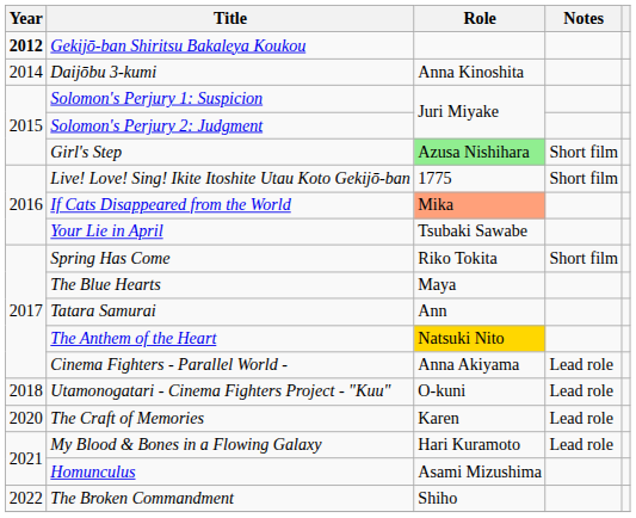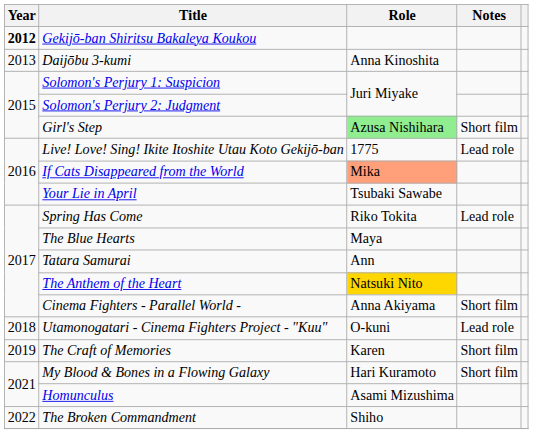 <table class="wikitable">
 <tr>
 <th>Year</th>
 <th>Title</th>
 <th>Role</th>
 <th>Notes</th>
 <th></th>
 </tr>
 <tr>
 <td><strong>2012</strong></td>
 <td><em><a href='#'>Gekijō-ban Shiritsu Bakaleya Koukou</a></em></td>
 <td></td>
 <td></td>
 <td></td>
 </tr>
 <tr>
-<td>2014</td>
+<td>2013</td>
 <td><em>Daijōbu 3-kumi</em></td>
 <td>Anna Kinoshita</td>
 <td></td>
 <td></td>
 </tr>
 <tr>
 <td rowspan="3">2015</td>
 <td><em><a href='#'>Solomon's Perjury 1: Suspicion</a></em></td>
 <td rowspan="2">Juri Miyake</td>
 <td></td>
 <td></td>
 </tr>
 <tr>
 <td><a href='#'><em>Solomon's Perjury 2: Judgment</em></a></td>
 <td></td>
 <td></td>
 </tr>
 <tr>
 <td><em>Girl's Step</em></td>
 <td style="background: lightgreen;">Azusa Nishihara</td>
 <td>Short film</td>
 <td></td>
 </tr>
 <tr>
 <td rowspan="3">2016</td>
 <td><em>Live! Love! Sing! Ikite Itoshite Utau Koto Gekijō-ban</em></td>
 <td>1775</td>
-<td>Short film</td>
+<td>Lead role</td>
 <td></td>
 </tr>
 <tr>
 <td><em><a href='#'>If Cats Disappeared from the World</a></em></td>
 <td style="background: lightsalmon;">Mika</td>
 <td></td>
 <td></td>
 </tr>
 <tr>
 <td><em><a href='#'>Your Lie in April</a></em></td>
 <td>Tsubaki Sawabe</td>
 <td></td>
 <td></td>
 </tr>
 <tr>
 <td rowspan="5">2017</td>
 <td><em>Spring Has Come</em></td>
 <td>Riko Tokita</td>
-<td>Short film</td>
+<td>Lead role</td>
 <td></td>
 </tr>
 <tr>
 <td><em>The Blue Hearts</em></td>
 <td>Maya</td>
 <td></td>
 <td></td>
 </tr>
 <tr>
 <td><em>Tatara Samurai</em></td>
 <td>Ann</td>
 <td></td>
 <td></td>
 </tr>
 <tr>
 <td><em><a href='#'>The Anthem of the Heart</a></em></td>
 <td style="background: gold;">Natsuki Nito</td>
 <td></td>
 <td></td>
 </tr>
 <tr>
 <td><em>Cinema Fighters - Parallel World -</em></td>
 <td>Anna Akiyama</td>
-<td>Lead role</td>
+<td>Short film</td>
 <td></td>
 </tr>
 <tr>
 <td>2018</td>
 <td><em>Utamonogatari - Cinema Fighters Project - "Kuu"</em></td>
 <td>O-kuni</td>
 <td>Lead role</td>
 <td></td>
 </tr>
 <tr>
-<td>2020</td>
+<td>2019</td>
 <td><em>The Craft of Memories</em></td>
 <td>Karen</td>
-<td>Lead role</td>
+<td>Short film</td>
 <td></td>
 </tr>
 <tr>
 <td rowspan="2">2021</td>
 <td><em>My Blood & Bones in a Flowing Galaxy</em></td>
 <td>Hari Kuramoto</td>
-<td>Lead role</td>
+<td>Short film</td>
 <td></td>
 </tr>
 <tr>
 <td><em><a href='#'>Homunculus</a></em></td>
 <td>Asami Mizushima</td>
 <td></td>
 <td></td>
 </tr>
 <tr>
 <td>2022</td>
 <td><em>The Broken Commandment</em></td>
 <td>Shiho</td>
 <td></td>
 <td></td>
 </tr>
 <tr>
 </tr>
 </table>
